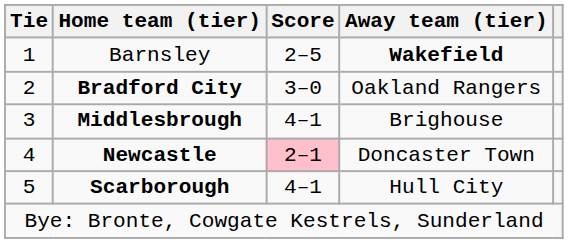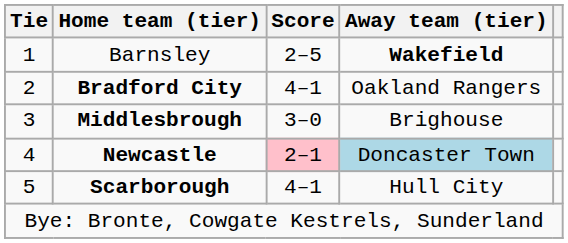 <table class="wikitable" style="text-align:center; font-size:85%">
 <tr>
 <th>Tie</th>
 <th>Home team (tier)</th>
 <th>Score</th>
 <th>Away team (tier)</th>
 <th></th>
 </tr>
 <tr>
 <td align="center">1</td>
 <td>Barnsley</td>
 <td align="center">2–5</td>
 <td><strong>Wakefield</strong></td>
 <td></td>
 </tr>
 <tr>
 <td align="center">2</td>
 <td><strong>Bradford City</strong></td>
-<td align="center">3–0</td>
+<td align="center">4–1</td>
 <td>Oakland Rangers</td>
 <td></td>
 </tr>
 <tr>
 <td align="center">3</td>
 <td><strong>Middlesbrough</strong></td>
-<td align="center">4–1</td>
+<td align="center">3–0</td>
 <td>Brighouse</td>
 <td></td>
 </tr>
 <tr>
 <td align="center">4</td>
 <td><strong>Newcastle</strong></td>
 <td align="center" style="background: pink;">2–1</td>
-<td>Doncaster Town</td>
+<td style="background: lightblue;">Doncaster Town</td>
 <td></td>
 </tr>
 <tr>
 <td align="center">5</td>
 <td><strong>Scarborough</strong></td>
 <td align="center">4–1</td>
 <td>Hull City</td>
 <td></td>
 </tr>
 <tr>
 <td colspan="5" align="center">Bye: Bronte, Cowgate Kestrels, Sunderland</td>
 </tr>
 </table>
